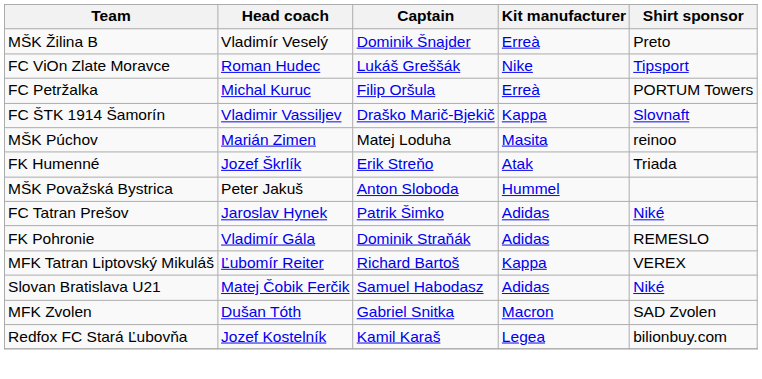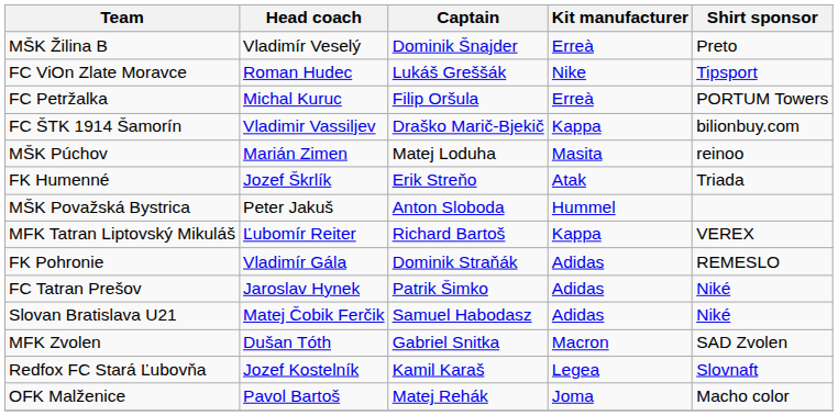 <table class="wikitable sortable" style="text-align: left;">
 <tr>
 <th>Team</th>
 <th>Head coach</th>
 <th>Captain</th>
 <th>Kit manufacturer</th>
 <th>Shirt sponsor</th>
 </tr>
 <tr>
 <td>MŠK Žilina B</td>
 <td> Vladimír Veselý</td>
 <td> <a href='#'>Dominik Šnajder</a></td>
 <td> <a href='#'>Erreà</a></td>
 <td>Preto</td>
 </tr>
 <tr>
 <td>FC ViOn Zlate Moravce</td>
 <td> <a href='#'>Roman Hudec</a></td>
 <td> <a href='#'>Lukáš Greššák</a></td>
 <td> <a href='#'>Nike</a></td>
 <td><a href='#'>Tipsport</a></td>
 </tr>
 <tr>
 <td>FC Petržalka</td>
 <td> <a href='#'>Michal Kuruc</a></td>
 <td> <a href='#'>Filip Oršula</a></td>
 <td> <a href='#'>Erreà</a></td>
 <td>PORTUM Towers</td>
 </tr>
 <tr>
 <td>FC ŠTK 1914 Šamorín</td>
 <td> <a href='#'>Vladimir Vassiljev</a></td>
 <td> <a href='#'>Draško Marič-Bjekič</a></td>
 <td> <a href='#'>Kappa</a></td>
-<td><a href='#'>Slovnaft</a></td>
+<td>bilionbuy.com</td>
 </tr>
 <tr>
 <td>MŠK Púchov</td>
 <td> <a href='#'>Marián Zimen</a></td>
 <td> Matej Loduha</td>
 <td> <a href='#'>Masita</a></td>
 <td>reinoo</td>
 </tr>
 <tr>
 <td>FK Humenné</td>
 <td> <a href='#'>Jozef Škrlík</a></td>
 <td> <a href='#'>Erik Streňo</a></td>
 <td> <a href='#'>Atak</a></td>
 <td>Triada</td>
 </tr>
 <tr>
 <td>MŠK Považská Bystrica</td>
 <td> Peter Jakuš</td>
 <td> <a href='#'>Anton Sloboda</a></td>
 <td> <a href='#'>Hummel</a></td>
 <td></td>
 </tr>
 <tr>
-<td>FC Tatran Prešov</td>
-<td> <a href='#'>Jaroslav Hynek</a></td>
-<td> <a href='#'>Patrik Šimko</a></td>
-<td> <a href='#'>Adidas</a></td>
-<td><a href='#'>Niké</a> </td>
+<td>MFK Tatran Liptovský Mikuláš</td>
+<td> <a href='#'>Ľubomír Reiter</a></td>
+<td> <a href='#'>Richard Bartoš</a></td>
+<td> <a href='#'>Kappa</a></td>
+<td>VEREX</td>
 </tr>
 <tr>
 <td>FK Pohronie</td>
 <td> <a href='#'>Vladimír Gála</a></td>
 <td> <a href='#'>Dominik Straňák</a></td>
 <td> <a href='#'>Adidas</a></td>
 <td>REMESLO</td>
 </tr>
 <tr>
-<td>MFK Tatran Liptovský Mikuláš</td>
-<td> <a href='#'>Ľubomír Reiter</a></td>
-<td> <a href='#'>Richard Bartoš</a></td>
-<td> <a href='#'>Kappa</a></td>
-<td>VEREX</td>
+<td>FC Tatran Prešov</td>
+<td> <a href='#'>Jaroslav Hynek</a></td>
+<td> <a href='#'>Patrik Šimko</a></td>
+<td> <a href='#'>Adidas</a></td>
+<td><a href='#'>Niké</a> </td>
 </tr>
 <tr>
 <td>Slovan Bratislava U21</td>
 <td> <a href='#'>Matej Čobik Ferčik</a></td>
 <td> <a href='#'>Samuel Habodasz</a></td>
 <td> <a href='#'>Adidas</a></td>
 <td><a href='#'>Niké</a></td>
 </tr>
 <tr>
 <td>MFK Zvolen</td>
 <td> <a href='#'>Dušan Tóth</a></td>
 <td> <a href='#'>Gabriel Snitka</a></td>
 <td> <a href='#'>Macron</a></td>
 <td>SAD Zvolen</td>
 </tr>
 <tr>
 <td>Redfox FC Stará Ľubovňa</td>
 <td> <a href='#'>Jozef Kostelník</a></td>
 <td> <a href='#'>Kamil Karaš</a></td>
 <td> <a href='#'>Legea</a></td>
-<td>bilionbuy.com</td>
+<td><a href='#'>Slovnaft</a></td>
+</tr>
+<tr>
+<td>OFK Malženice</td>
+<td> <a href='#'>Pavol Bartoš</a></td>
+<td> <a href='#'>Matej Rehák</a></td>
+<td> <a href='#'>Joma</a></td>
+<td>Macho color</td>
 </tr>
 <tr>
 </tr>
 </table>
